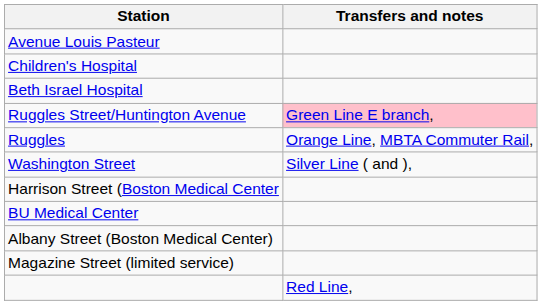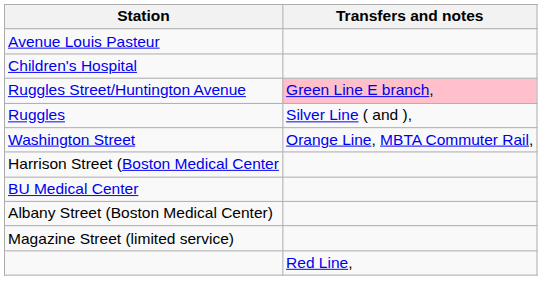 <table class="wikitable">
 <tr>
 <th>Station</th>
 <th>Transfers and notes</th>
 </tr>
 <tr>
 <td><a href='#'>Avenue Louis Pasteur</a></td>
 <td></td>
 </tr>
 <tr>
 <td><a href='#'>Children's Hospital</a></td>
 <td></td>
 </tr>
 <tr>
-<td><a href='#'>Beth Israel Hospital</a></td>
-<td></td>
-</tr>
-<tr>
 <td><a href='#'>Ruggles Street/Huntington Avenue</a></td>
 <td style="background: pink;"><a href='#'>Green Line E branch</a>, </td>
 </tr>
 <tr>
 <td><a href='#'>Ruggles</a></td>
-<td><a href='#'>Orange Line</a>, <a href='#'>MBTA Commuter Rail</a>, </td>
+<td><a href='#'>Silver Line</a> ( and ), </td>
 </tr>
 <tr>
 <td><a href='#'>Washington Street</a></td>
-<td><a href='#'>Silver Line</a> ( and ), </td>
+<td><a href='#'>Orange Line</a>, <a href='#'>MBTA Commuter Rail</a>, </td>
 </tr>
 <tr>
 <td>Harrison Street (<a href='#'>Boston Medical Center</a></td>
 <td></td>
 </tr>
 <tr>
 <td><a href='#'>BU Medical Center</a></td>
 <td></td>
 </tr>
 <tr>
 <td>Albany Street (Boston Medical Center)</td>
 <td></td>
 </tr>
 <tr>
 <td>Magazine Street (limited service)</td>
 <td></td>
 </tr>
 <tr>
 <td></td>
 <td><a href='#'>Red Line</a>, </td>
 </tr>
 </table>
